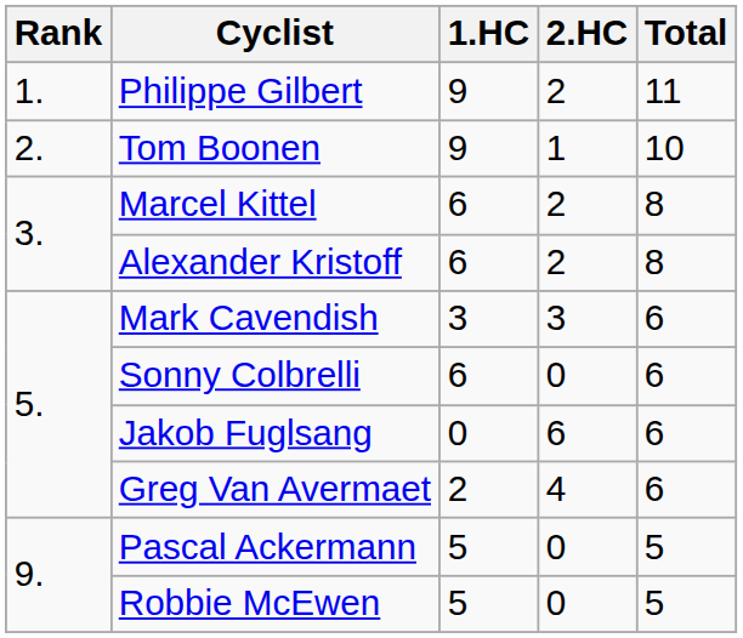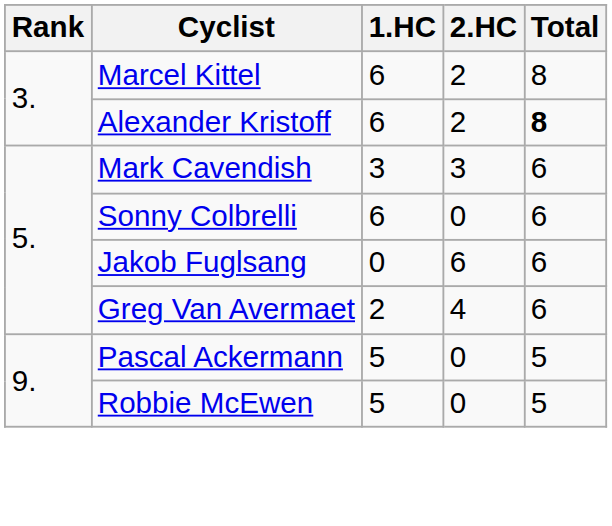 <table class=wikitable>
 <tr>
 <th>Rank</th>
 <th>Cyclist</th>
 <th>1.HC</th>
 <th>2.HC</th>
 <th>Total</th>
-</tr>
-<tr>
-<td>1.</td>
-<td> <a href='#'>Philippe Gilbert</a></td>
-<td>9</td>
-<td>2</td>
-<td>11</td>
-</tr>
-<tr>
-<td>2.</td>
-<td> <a href='#'>Tom Boonen</a></td>
-<td>9</td>
-<td>1</td>
-<td>10</td>
 </tr>
 <tr>
 <td rowspan=2>3.</td>
 <td> <a href='#'>Marcel Kittel</a></td>
 <td>6</td>
 <td>2</td>
 <td>8</td>
 </tr>
 <tr>
 <td> <a href='#'>Alexander Kristoff</a></td>
 <td>6</td>
 <td>2</td>
-<td>8</td>
+<td><strong>8</strong></td>
 </tr>
 <tr>
 <td rowspan=4>5.</td>
 <td> <a href='#'>Mark Cavendish</a></td>
 <td>3</td>
 <td>3</td>
 <td>6</td>
 </tr>
 <tr>
 <td> <a href='#'>Sonny Colbrelli</a></td>
 <td>6</td>
 <td>0</td>
 <td>6</td>
 </tr>
 <tr>
 <td> <a href='#'>Jakob Fuglsang</a></td>
 <td>0</td>
 <td>6</td>
 <td>6</td>
 </tr>
 <tr>
 <td> <a href='#'>Greg Van Avermaet</a></td>
 <td>2</td>
 <td>4</td>
 <td>6</td>
 </tr>
 <tr>
 <td rowspan=2>9.</td>
 <td> <a href='#'>Pascal Ackermann</a></td>
 <td>5</td>
 <td>0</td>
 <td>5</td>
 </tr>
 <tr>
 <td> <a href='#'>Robbie McEwen</a></td>
 <td>5</td>
 <td>0</td>
 <td>5</td>
 </tr>
 </table>
